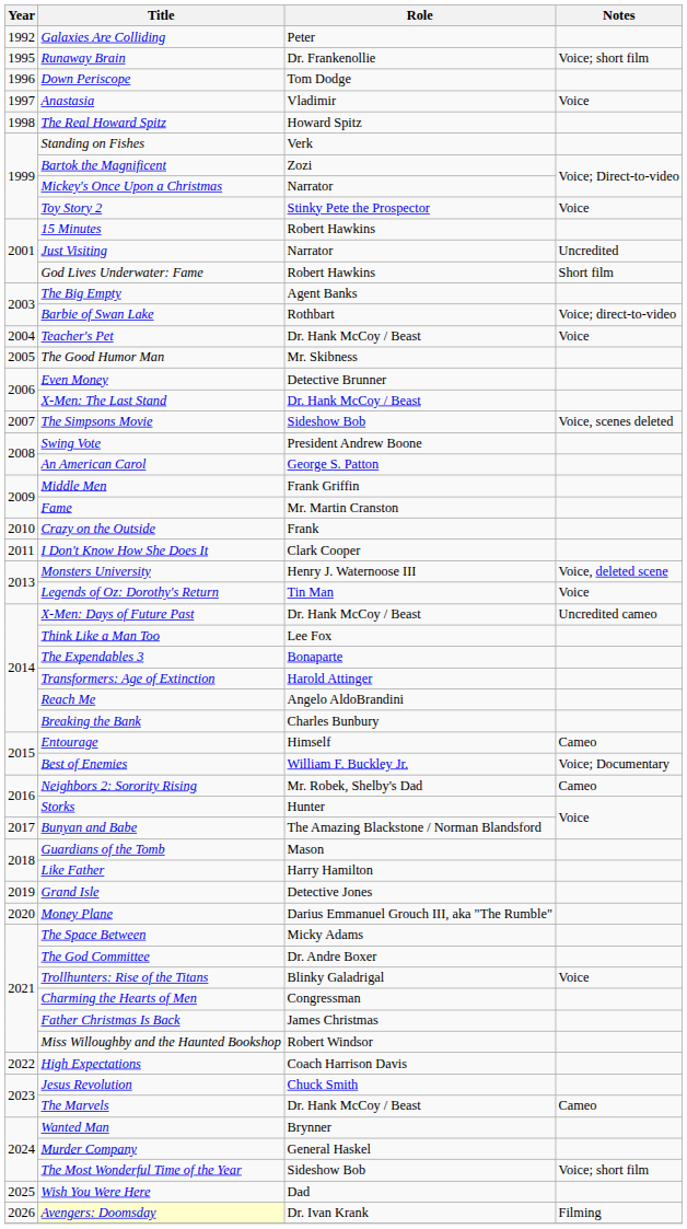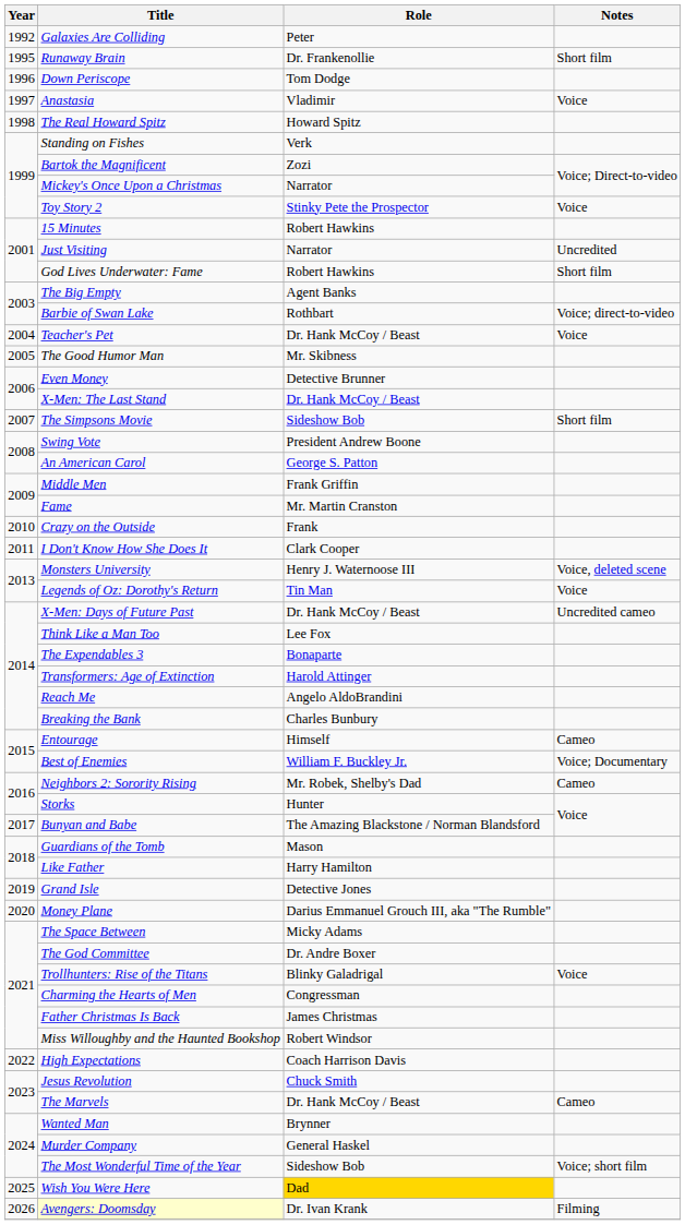 <table class="wikitable sortable">
 <tr>
 <th>Year</th>
 <th>Title</th>
 <th>Role</th>
 <th class=unsortable>Notes</th>
 </tr>
 <tr>
 <td>1992</td>
 <td><em><a href='#'>Galaxies Are Colliding</a></em></td>
 <td>Peter</td>
 <td></td>
 </tr>
 <tr>
 <td>1995</td>
 <td><em><a href='#'>Runaway Brain</a></em></td>
 <td>Dr. Frankenollie</td>
-<td>Voice; short film</td>
+<td>Short film</td>
 </tr>
 <tr>
 <td>1996</td>
 <td><em><a href='#'>Down Periscope</a></em></td>
 <td>Tom Dodge</td>
 <td></td>
 </tr>
 <tr>
 <td>1997</td>
 <td><em><a href='#'>Anastasia</a></em></td>
 <td>Vladimir</td>
 <td>Voice</td>
 </tr>
 <tr>
 <td>1998</td>
 <td><em><a href='#'>The Real Howard Spitz</a></em></td>
 <td>Howard Spitz</td>
 <td></td>
 </tr>
 <tr>
 <td rowspan="4">1999</td>
 <td><em>Standing on Fishes</em></td>
 <td>Verk</td>
 <td></td>
 </tr>
 <tr>
 <td><em><a href='#'>Bartok the Magnificent</a></em></td>
 <td>Zozi</td>
 <td rowspan=2>Voice; Direct-to-video</td>
 </tr>
 <tr>
 <td><em><a href='#'>Mickey's Once Upon a Christmas</a></em></td>
 <td>Narrator</td>
 </tr>
 <tr>
 <td><em><a href='#'>Toy Story 2</a></em></td>
 <td><a href='#'>Stinky Pete the Prospector</a></td>
 <td>Voice</td>
 </tr>
 <tr>
 <td rowspan="3">2001</td>
 <td><em><a href='#'>15 Minutes</a></em></td>
 <td>Robert Hawkins</td>
 <td></td>
 </tr>
 <tr>
 <td><em><a href='#'>Just Visiting</a></em></td>
 <td>Narrator</td>
 <td>Uncredited</td>
 </tr>
 <tr>
 <td><em>God Lives Underwater: Fame</em></td>
 <td>Robert Hawkins</td>
 <td>Short film</td>
 </tr>
 <tr>
 <td rowspan="2">2003</td>
 <td><em><a href='#'>The Big Empty</a></em></td>
 <td>Agent Banks</td>
 <td></td>
 </tr>
 <tr>
 <td><em><a href='#'>Barbie of Swan Lake</a></em></td>
 <td>Rothbart</td>
 <td>Voice; direct-to-video</td>
 </tr>
 <tr>
 <td>2004</td>
 <td><em><a href='#'>Teacher's Pet</a></em></td>
 <td>Dr. Hank McCoy / Beast</td>
 <td>Voice</td>
 </tr>
 <tr>
 <td>2005</td>
 <td><em>The Good Humor Man</em></td>
 <td>Mr. Skibness</td>
 <td></td>
 </tr>
 <tr>
 <td rowspan="2">2006</td>
 <td><em><a href='#'>Even Money</a></em></td>
 <td>Detective Brunner</td>
 <td></td>
 </tr>
 <tr>
 <td><em><a href='#'>X-Men: The Last Stand</a></em></td>
 <td><a href='#'>Dr. Hank McCoy / Beast</a></td>
 <td></td>
 </tr>
 <tr>
 <td>2007</td>
 <td><em><a href='#'>The Simpsons Movie</a></em></td>
 <td><a href='#'>Sideshow Bob</a></td>
-<td>Voice, scenes deleted</td>
+<td>Short film</td>
 </tr>
 <tr>
 <td rowspan="2">2008</td>
 <td><em><a href='#'>Swing Vote</a></em></td>
 <td>President Andrew Boone</td>
 <td></td>
 </tr>
 <tr>
 <td><em><a href='#'>An American Carol</a></em></td>
 <td><a href='#'>George S. Patton</a></td>
 <td></td>
 </tr>
 <tr>
 <td rowspan="2">2009</td>
 <td><em><a href='#'>Middle Men</a></em></td>
 <td>Frank Griffin</td>
 <td></td>
 </tr>
 <tr>
 <td><em><a href='#'>Fame</a></em></td>
 <td>Mr. Martin Cranston</td>
 <td></td>
 </tr>
 <tr>
 <td>2010</td>
 <td><em><a href='#'>Crazy on the Outside</a></em></td>
 <td>Frank</td>
 <td></td>
 </tr>
 <tr>
 <td>2011</td>
 <td><em><a href='#'>I Don't Know How She Does It</a></em></td>
 <td>Clark Cooper</td>
 <td></td>
 </tr>
 <tr>
 <td rowspan="2">2013</td>
 <td><em><a href='#'>Monsters University</a></em></td>
 <td>Henry J. Waternoose III</td>
 <td>Voice, <a href='#'>deleted scene</a></td>
 </tr>
 <tr>
 <td><em><a href='#'>Legends of Oz: Dorothy's Return</a></em></td>
 <td><a href='#'>Tin Man</a></td>
 <td>Voice</td>
 </tr>
 <tr>
 <td rowspan="6">2014</td>
 <td><em><a href='#'>X-Men: Days of Future Past</a></em></td>
 <td>Dr. Hank McCoy / Beast</td>
 <td>Uncredited cameo</td>
 </tr>
 <tr>
 <td><em><a href='#'>Think Like a Man Too</a></em></td>
 <td>Lee Fox</td>
 <td></td>
 </tr>
 <tr>
 <td><em><a href='#'>The Expendables 3</a></em></td>
 <td><a href='#'>Bonaparte</a></td>
 <td></td>
 </tr>
 <tr>
 <td><em><a href='#'>Transformers: Age of Extinction</a></em></td>
 <td><a href='#'>Harold Attinger</a></td>
 <td></td>
 </tr>
 <tr>
 <td><em><a href='#'>Reach Me</a></em></td>
 <td>Angelo AldoBrandini</td>
 <td></td>
 </tr>
 <tr>
 <td><em><a href='#'>Breaking the Bank</a></em></td>
 <td>Charles Bunbury</td>
 <td></td>
 </tr>
 <tr>
 <td rowspan="2">2015</td>
 <td><em><a href='#'>Entourage</a></em></td>
 <td>Himself</td>
 <td>Cameo</td>
 </tr>
 <tr>
 <td><em><a href='#'>Best of Enemies</a></em></td>
 <td><a href='#'>William F. Buckley Jr.</a></td>
 <td>Voice; Documentary</td>
 </tr>
 <tr>
 <td rowspan="2">2016</td>
 <td><em><a href='#'>Neighbors 2: Sorority Rising</a></em></td>
 <td>Mr. Robek, Shelby's Dad</td>
 <td>Cameo</td>
 </tr>
 <tr>
 <td><em><a href='#'>Storks</a></em></td>
 <td>Hunter</td>
 <td rowspan="2">Voice</td>
 </tr>
 <tr>
 <td>2017</td>
 <td><em><a href='#'>Bunyan and Babe</a></em></td>
 <td>The Amazing Blackstone / Norman Blandsford</td>
 </tr>
 <tr>
 <td rowspan="2">2018</td>
 <td><em><a href='#'>Guardians of the Tomb</a></em></td>
 <td>Mason</td>
 <td></td>
 </tr>
 <tr>
 <td><em><a href='#'>Like Father</a></em></td>
 <td>Harry Hamilton</td>
 <td></td>
 </tr>
 <tr>
 <td>2019</td>
 <td><em><a href='#'>Grand Isle</a></em></td>
 <td>Detective Jones</td>
 <td></td>
 </tr>
 <tr>
 <td>2020</td>
 <td><em><a href='#'>Money Plane</a></em></td>
 <td>Darius Emmanuel Grouch III, aka "The Rumble"</td>
 <td></td>
 </tr>
 <tr>
 <td rowspan="6">2021</td>
 <td><em><a href='#'>The Space Between</a></em></td>
 <td>Micky Adams</td>
 <td></td>
 </tr>
 <tr>
 <td><em><a href='#'>The God Committee</a></em></td>
 <td>Dr. Andre Boxer</td>
 <td></td>
 </tr>
 <tr>
 <td><em><a href='#'>Trollhunters: Rise of the Titans</a></em></td>
 <td>Blinky Galadrigal</td>
 <td>Voice</td>
 </tr>
 <tr>
 <td><em><a href='#'>Charming the Hearts of Men</a></em></td>
 <td>Congressman</td>
 <td></td>
 </tr>
 <tr>
 <td><em><a href='#'>Father Christmas Is Back</a></em></td>
 <td>James Christmas</td>
 <td></td>
 </tr>
 <tr>
 <td><em>Miss Willoughby and the Haunted Bookshop</em></td>
 <td>Robert Windsor</td>
 <td></td>
 </tr>
 <tr>
 <td>2022</td>
 <td><em><a href='#'>High Expectations</a></em></td>
 <td>Coach Harrison Davis</td>
 <td></td>
 </tr>
 <tr>
 <td rowspan="2">2023</td>
 <td><em><a href='#'>Jesus Revolution</a></em></td>
 <td><a href='#'>Chuck Smith</a></td>
 <td></td>
 </tr>
 <tr>
 <td><em><a href='#'>The Marvels</a></em></td>
 <td>Dr. Hank McCoy / Beast</td>
 <td>Cameo</td>
 </tr>
 <tr>
 <td rowspan="3">2024</td>
 <td><em><a href='#'>Wanted Man</a></em></td>
 <td>Brynner</td>
 <td></td>
 </tr>
 <tr>
 <td><em><a href='#'>Murder Company</a></em></td>
 <td>General Haskel</td>
 <td></td>
 </tr>
 <tr>
 <td><em><a href='#'>The Most Wonderful Time of the Year</a></em></td>
 <td>Sideshow Bob</td>
 <td>Voice; short film</td>
 </tr>
 <tr>
 <td>2025</td>
 <td><em><a href='#'>Wish You Were Here</a></em></td>
-<td>Dad</td>
+<td style="background: gold;">Dad</td>
 <td></td>
 </tr>
 <tr>
 <td>2026</td>
 <td style="background:#FFFFCC;"><em><a href='#'>Avengers: Doomsday</a></em></td>
 <td>Dr. Ivan Krank</td>
 <td>Filming</td>
 </tr>
 <tr>
 </tr>
 </table>
